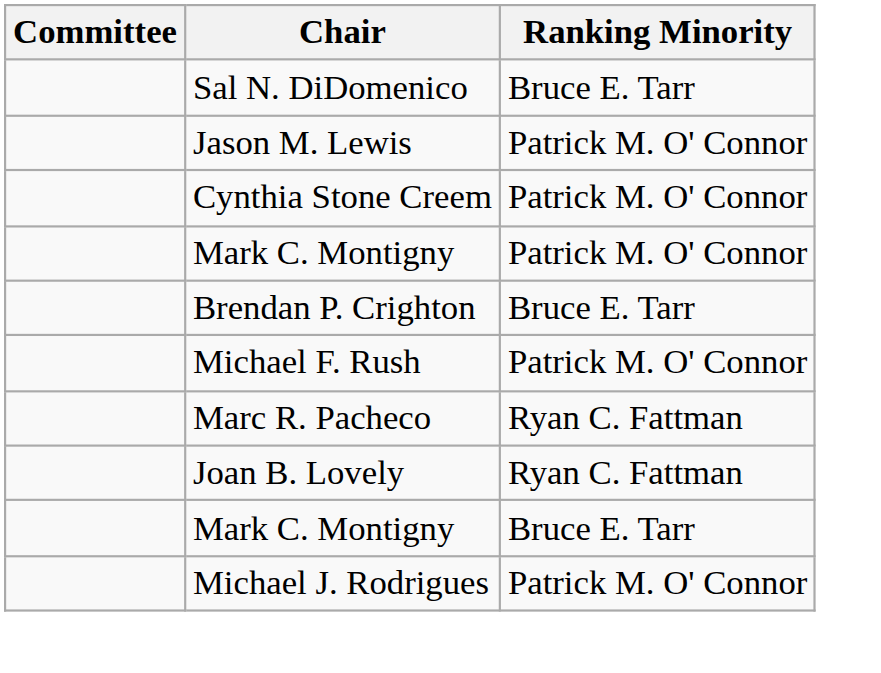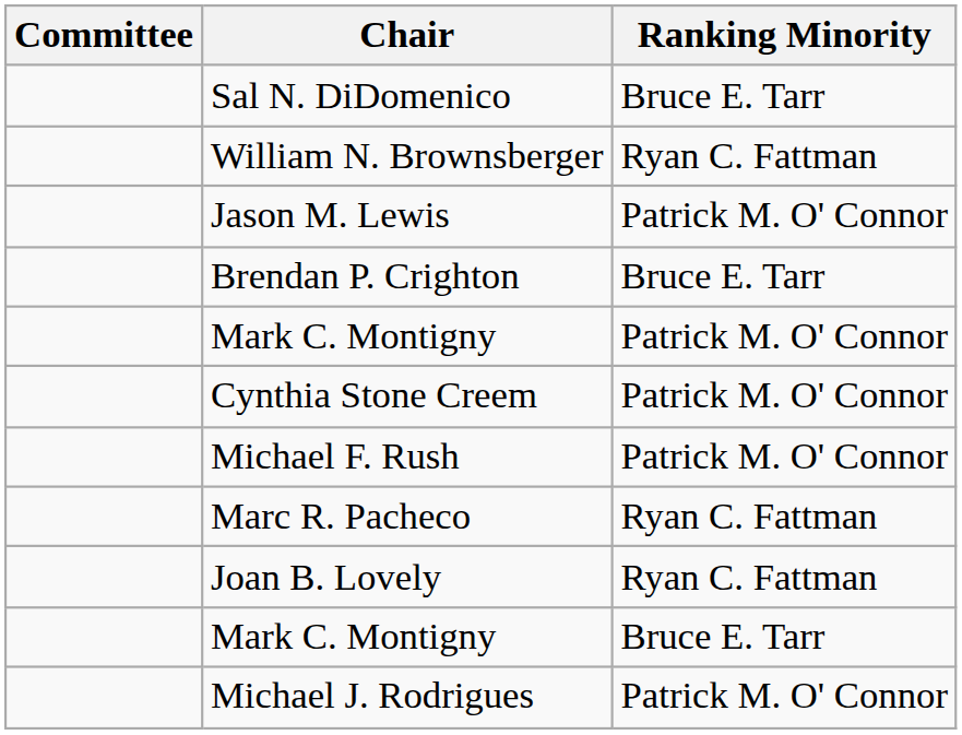 <table class="wikitable sortable">
 <tr>
 <th>Committee</th>
 <th>Chair</th>
 <th>Ranking Minority</th>
 </tr>
 <tr>
 <td></td>
 <td>Sal N. DiDomenico</td>
 <td>Bruce E. Tarr</td>
 </tr>
 <tr>
 <td></td>
+<td>William N. Brownsberger</td>
+<td>Ryan C. Fattman</td>
+</tr>
+<tr>
+<td></td>
 <td>Jason M. Lewis</td>
 <td>Patrick M. O' Connor</td>
 </tr>
 <tr>
 <td></td>
-<td>Cynthia Stone Creem</td>
-<td>Patrick M. O' Connor</td>
+<td>Brendan P. Crighton</td>
+<td>Bruce E. Tarr</td>
 </tr>
 <tr>
 <td></td>
 <td>Mark C. Montigny</td>
 <td>Patrick M. O' Connor</td>
 </tr>
 <tr>
 <td></td>
-<td>Brendan P. Crighton</td>
-<td>Bruce E. Tarr</td>
+<td>Cynthia Stone Creem</td>
+<td>Patrick M. O' Connor</td>
 </tr>
 <tr>
 <td></td>
 <td>Michael F. Rush</td>
 <td>Patrick M. O' Connor</td>
 </tr>
 <tr>
 <td></td>
 <td>Marc R. Pacheco</td>
 <td>Ryan C. Fattman</td>
 </tr>
 <tr>
 <td></td>
 <td>Joan B. Lovely</td>
 <td>Ryan C. Fattman</td>
 </tr>
 <tr>
 <td></td>
 <td>Mark C. Montigny</td>
 <td>Bruce E. Tarr</td>
 </tr>
 <tr>
 <td></td>
 <td>Michael J. Rodrigues</td>
 <td>Patrick M. O' Connor</td>
 </tr>
 </table>
